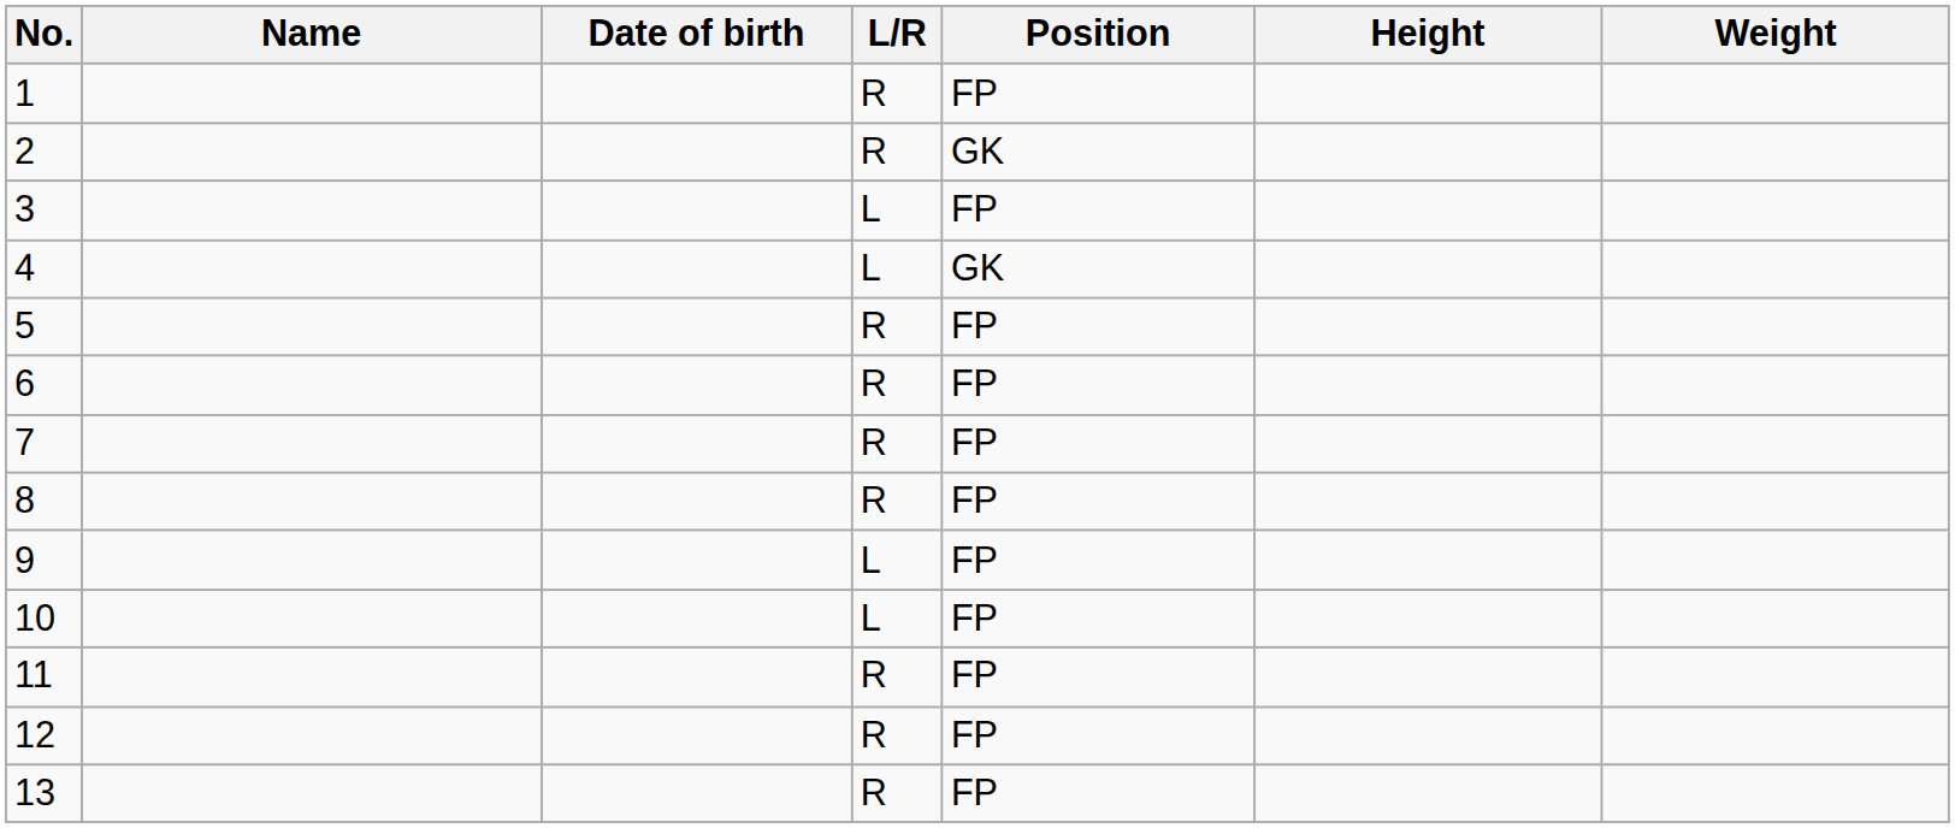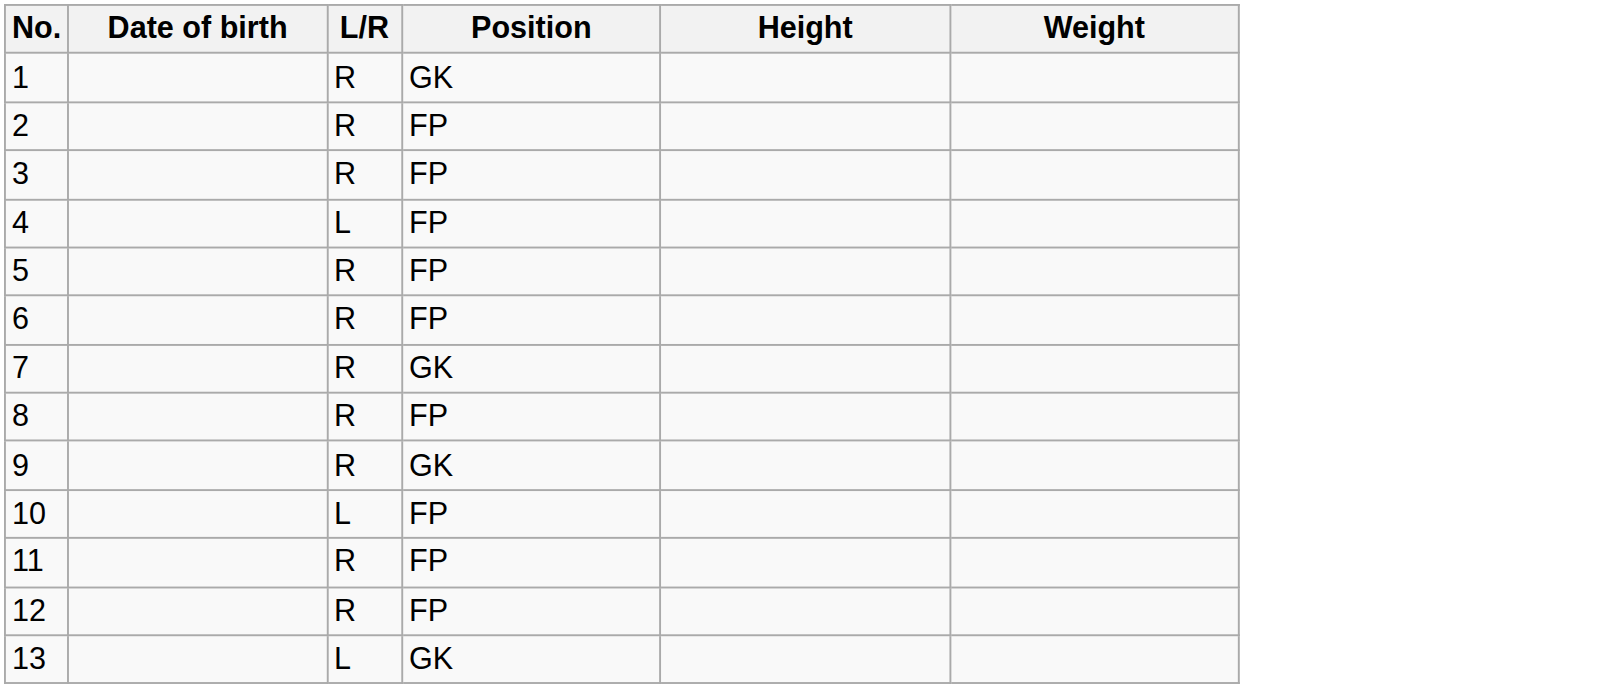 <table class=wikitable sortable style=font-size:100%; text-align:center;>
 <tr>
 <th>No.</th>
-<th style=width:12em>Name</th>
 <th style=width:8em>Date of birth</th>
 <th style=width:2em>L/R</th>
 <th style=width:8em>Position</th>
 <th style=width:9em>Height</th>
 <th style=width:9em>Weight</th>
 </tr>
 <tr>
 <td>1</td>
-<td align=left></td>
+<td></td>
+<td>R</td>
+<td>GK</td>
+<td></td>
+<td></td>
+</tr>
+<tr>
+<td>2</td>
 <td></td>
 <td>R</td>
 <td>FP</td>
 <td></td>
 <td></td>
 </tr>
 <tr>
-<td>2</td>
-<td align=left></td>
+<td>3</td>
 <td></td>
 <td>R</td>
-<td>GK</td>
+<td>FP</td>
 <td></td>
 <td></td>
 </tr>
 <tr>
-<td>3</td>
-<td align=left></td>
+<td>4</td>
 <td></td>
 <td>L</td>
 <td>FP</td>
 <td></td>
 <td></td>
 </tr>
 <tr>
-<td>4</td>
-<td align=left></td>
-<td></td>
-<td>L</td>
-<td>GK</td>
-<td></td>
-<td></td>
-</tr>
-<tr>
 <td>5</td>
-<td align=left></td>
 <td></td>
 <td>R</td>
 <td>FP</td>
 <td></td>
 <td></td>
 </tr>
 <tr>
 <td>6</td>
-<td align=left></td>
 <td></td>
 <td>R</td>
 <td>FP</td>
 <td></td>
 <td></td>
 </tr>
 <tr>
 <td>7</td>
-<td align=left></td>
 <td></td>
 <td>R</td>
-<td>FP</td>
+<td>GK</td>
 <td></td>
 <td></td>
 </tr>
 <tr>
 <td>8</td>
-<td align=left></td>
 <td></td>
 <td>R</td>
 <td>FP</td>
 <td></td>
 <td></td>
 </tr>
 <tr>
 <td>9</td>
-<td align=left></td>
 <td></td>
-<td>L</td>
-<td>FP</td>
+<td>R</td>
+<td>GK</td>
 <td></td>
 <td></td>
 </tr>
 <tr>
 <td>10</td>
-<td align=left></td>
 <td></td>
 <td>L</td>
 <td>FP</td>
 <td></td>
 <td></td>
 </tr>
 <tr>
 <td>11</td>
-<td align=left></td>
 <td></td>
 <td>R</td>
 <td>FP</td>
 <td></td>
 <td></td>
 </tr>
 <tr>
 <td>12</td>
-<td align=left></td>
 <td></td>
 <td>R</td>
 <td>FP</td>
 <td></td>
 <td></td>
 </tr>
 <tr>
 <td>13</td>
-<td align=left></td>
 <td></td>
-<td>R</td>
-<td>FP</td>
+<td>L</td>
+<td>GK</td>
 <td></td>
 <td></td>
 </tr>
 </table>
